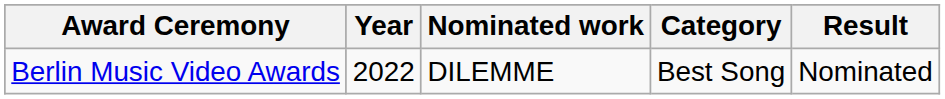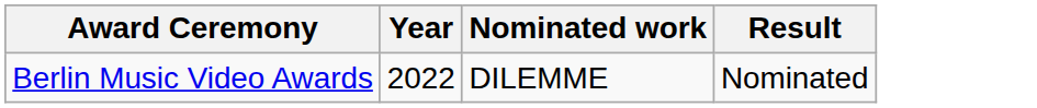 <table class="wikitable">
 <tr>
 <th>Award Ceremony</th>
 <th>Year</th>
 <th>Nominated work</th>
-<th>Category</th>
 <th>Result</th>
 </tr>
 <tr>
 <td><a href='#'>Berlin Music Video Awards</a></td>
 <td>2022</td>
 <td>DILEMME</td>
-<td>Best Song</td>
 <td>Nominated</td>
 </tr>
 </table>
